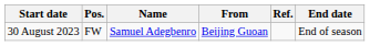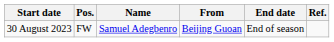 <table class="wikitable">
 <tr>
 <th>Start date</th>
 <th>Pos.</th>
 <th>Name</th>
 <th>From</th>
+<th>End date</th>
 <th>Ref.</th>
-<th>End date</th>
 </tr>
 <tr>
 <td>30 August 2023</td>
 <td>FW</td>
 <td> <a href='#'>Samuel Adegbenro</a></td>
 <td> <a href='#'>Beijing Guoan</a></td>
+<td>End of season</td>
 <td></td>
-<td>End of season</td>
 </tr>
 </table>
